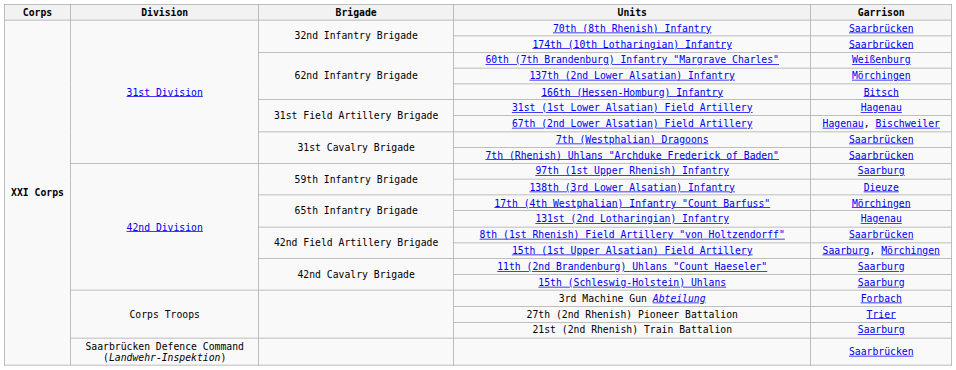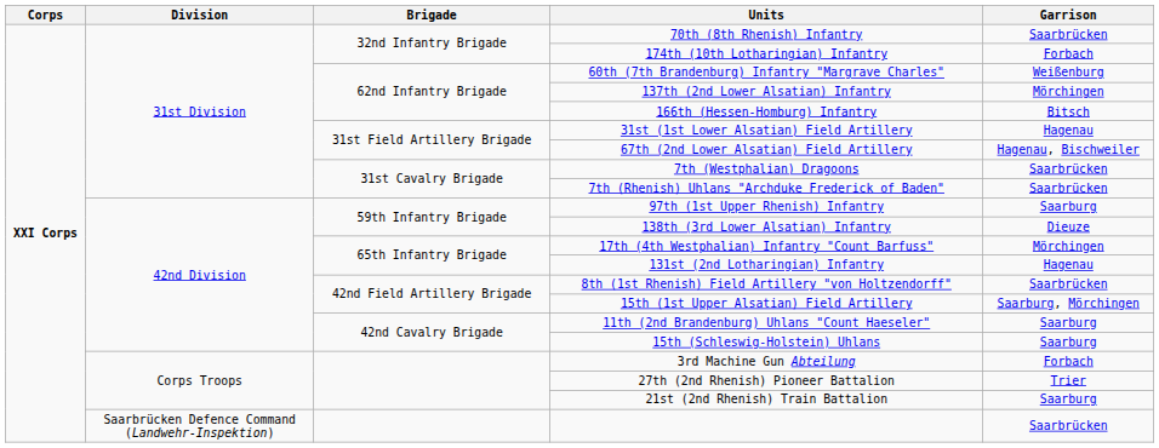 <table class="wikitable collapsible collapsed" style="text-align:center; width:100%;">
 <tr>
 <th>Corps</th>
 <th>Division</th>
 <th>Brigade</th>
 <th>Units</th>
 <th>Garrison</th>
 </tr>
 <tr>
 <td ROWSPAN=21><strong>XXI Corps</strong></td>
 <td ROWSPAN=9><a href='#'>31st Division</a></td>
 <td ROWSPAN=2>32nd Infantry Brigade</td>
 <td><a href='#'>70th (8th Rhenish) Infantry</a></td>
 <td><a href='#'>Saarbrücken</a></td>
 </tr>
 <tr>
 <td><a href='#'>174th (10th Lotharingian) Infantry</a></td>
-<td><a href='#'>Saarbrücken</a></td>
+<td><a href='#'>Forbach</a></td>
 </tr>
 <tr>
 <td ROWSPAN=3>62nd Infantry Brigade</td>
 <td><a href='#'>60th (7th Brandenburg) Infantry "Margrave Charles"</a></td>
 <td><a href='#'>Weißenburg</a></td>
 </tr>
 <tr>
 <td><a href='#'>137th (2nd Lower Alsatian) Infantry</a></td>
 <td><a href='#'>Mörchingen</a></td>
 </tr>
 <tr>
 <td><a href='#'>166th (Hessen-Homburg) Infantry</a></td>
 <td><a href='#'>Bitsch</a></td>
 </tr>
 <tr>
 <td ROWSPAN=2>31st Field Artillery Brigade</td>
 <td><a href='#'>31st (1st Lower Alsatian) Field Artillery</a></td>
 <td><a href='#'>Hagenau</a></td>
 </tr>
 <tr>
 <td><a href='#'>67th (2nd Lower Alsatian) Field Artillery</a></td>
 <td><a href='#'>Hagenau</a>, <a href='#'>Bischweiler</a></td>
 </tr>
 <tr>
 <td ROWSPAN=2>31st Cavalry Brigade</td>
 <td><a href='#'>7th (Westphalian) Dragoons</a></td>
 <td><a href='#'>Saarbrücken</a></td>
 </tr>
 <tr>
 <td><a href='#'>7th (Rhenish) Uhlans "Archduke Frederick of Baden"</a></td>
 <td><a href='#'>Saarbrücken</a></td>
 </tr>
 <tr>
 <td ROWSPAN=8><a href='#'>42nd Division</a></td>
 <td ROWSPAN=2>59th Infantry Brigade</td>
 <td><a href='#'>97th (1st Upper Rhenish) Infantry</a></td>
 <td><a href='#'>Saarburg</a></td>
 </tr>
 <tr>
 <td><a href='#'>138th (3rd Lower Alsatian) Infantry</a></td>
 <td><a href='#'>Dieuze</a></td>
 </tr>
 <tr>
 <td ROWSPAN=2>65th Infantry Brigade</td>
 <td><a href='#'>17th (4th Westphalian) Infantry "Count Barfuss"</a></td>
 <td><a href='#'>Mörchingen</a></td>
 </tr>
 <tr>
 <td><a href='#'>131st (2nd Lotharingian) Infantry</a></td>
 <td><a href='#'>Hagenau</a></td>
 </tr>
 <tr>
 <td ROWSPAN=2>42nd Field Artillery Brigade</td>
 <td><a href='#'>8th (1st Rhenish) Field Artillery "von Holtzendorff"</a></td>
 <td><a href='#'>Saarbrücken</a></td>
 </tr>
 <tr>
 <td><a href='#'>15th (1st Upper Alsatian) Field Artillery</a></td>
 <td><a href='#'>Saarburg</a>, <a href='#'>Mörchingen</a></td>
 </tr>
 <tr>
 <td ROWSPAN=2>42nd Cavalry Brigade</td>
 <td><a href='#'>11th (2nd Brandenburg) Uhlans "Count Haeseler"</a></td>
 <td><a href='#'>Saarburg</a></td>
 </tr>
 <tr>
 <td><a href='#'>15th (Schleswig-Holstein) Uhlans</a></td>
 <td><a href='#'>Saarburg</a></td>
 </tr>
 <tr>
 <td ROWSPAN=3>Corps Troops</td>
 <td ROWSPAN=3></td>
 <td>3rd Machine Gun <em><a href='#'>Abteilung</a></em></td>
 <td><a href='#'>Forbach</a></td>
 </tr>
 <tr>
 <td>27th (2nd Rhenish) Pioneer Battalion</td>
 <td><a href='#'>Trier</a></td>
 </tr>
 <tr>
 <td>21st (2nd Rhenish) Train Battalion</td>
 <td><a href='#'>Saarburg</a></td>
 </tr>
 <tr>
 <td>Saarbrücken Defence Command<br>(<em>Landwehr-Inspektion</em>)</td>
 <td></td>
 <td></td>
 <td><a href='#'>Saarbrücken</a></td>
 </tr>
 </table>
